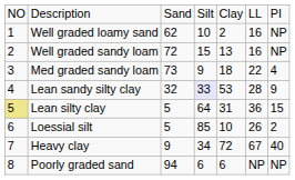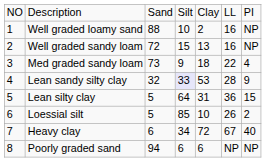 <table class="wikitable">
 <tr>
 <td>NO</td>
 <td>Description</td>
 <td>Sand</td>
 <td>Silt</td>
 <td>Clay</td>
 <td>LL</td>
 <td>PI</td>
 </tr>
 <tr>
 <td>1</td>
 <td>Well graded loamy sand</td>
-<td>62</td>
+<td>88</td>
 <td>10</td>
 <td>2</td>
 <td>16</td>
 <td>NP</td>
 </tr>
 <tr>
 <td>2</td>
 <td>Well graded sandy loam</td>
 <td>72</td>
 <td>15</td>
 <td>13</td>
 <td>16</td>
 <td>NP</td>
 </tr>
 <tr>
 <td>3</td>
 <td>Med graded sandy loam</td>
 <td>73</td>
 <td>9</td>
 <td>18</td>
 <td>22</td>
 <td>4</td>
 </tr>
 <tr>
 <td>4</td>
 <td>Lean sandy silty clay</td>
 <td>32</td>
 <td style="background: lavender;">33</td>
 <td>53</td>
 <td>28</td>
 <td>9</td>
 </tr>
 <tr>
-<td style="background: khaki;">5</td>
+<td>5</td>
 <td>Lean silty clay</td>
 <td>5</td>
 <td>64</td>
 <td>31</td>
 <td>36</td>
 <td>15</td>
 </tr>
 <tr>
 <td>6</td>
 <td>Loessial silt</td>
 <td>5</td>
 <td>85</td>
 <td>10</td>
 <td>26</td>
 <td>2</td>
 </tr>
 <tr>
 <td>7</td>
 <td>Heavy clay</td>
-<td>9</td>
+<td>6</td>
 <td>34</td>
 <td>72</td>
 <td>67</td>
 <td>40</td>
 </tr>
 <tr>
 <td>8</td>
 <td>Poorly graded sand</td>
 <td>94</td>
 <td>6</td>
 <td>6</td>
 <td>NP</td>
 <td>NP</td>
 </tr>
 </table>
